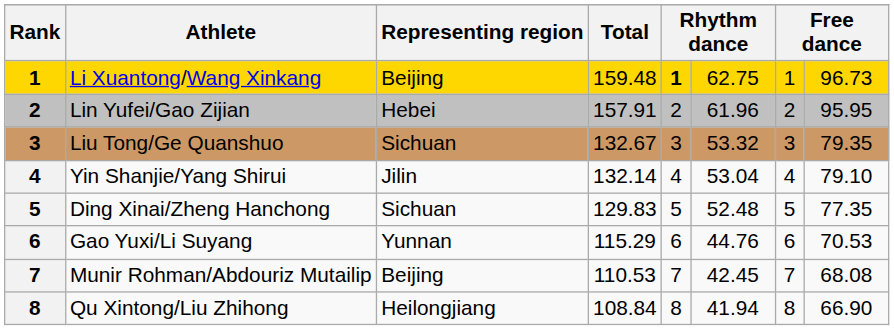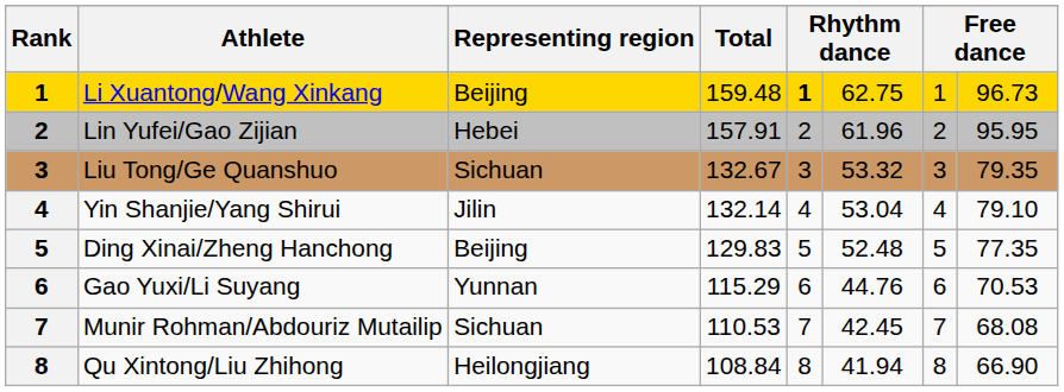 <table class="wikitable sortable">
 <tr>
 </tr>
 <tr>
 <th>Rank</th>
 <th>Athlete</th>
 <th>Representing region</th>
 <th>Total</th>
 <th colspan="2" width="80px">Rhythm dance</th>
 <th colspan="2" width="80px">Free dance</th>
 </tr>
 <tr bgcolor="gold">
 <td align="center"><strong>1</strong></td>
 <td><a href='#'>Li Xuantong</a>/<a href='#'>Wang Xinkang</a></td>
 <td>Beijing</td>
 <td align="center">159.48</td>
 <td align="center"><strong>1</strong></td>
 <td align="center">62.75</td>
 <td align="center">1</td>
 <td align="center">96.73</td>
 </tr>
 <tr bgcolor="silver">
 <td align="center"><strong>2</strong></td>
 <td>Lin Yufei/Gao Zijian</td>
 <td>Hebei</td>
 <td align="center">157.91</td>
 <td align="center">2</td>
 <td align="center">61.96</td>
 <td align="center">2</td>
 <td align="center">95.95</td>
 </tr>
 <tr bgcolor="cc9966">
 <td align="center"><strong>3</strong></td>
 <td>Liu Tong/Ge Quanshuo</td>
 <td>Sichuan</td>
 <td align="center">132.67</td>
 <td align="center">3</td>
 <td align="center">53.32</td>
 <td align="center">3</td>
 <td align="center">79.35</td>
 </tr>
 <tr>
 <th>4</th>
 <td>Yin Shanjie/Yang Shirui</td>
 <td>Jilin</td>
 <td align="center">132.14</td>
 <td align="center">4</td>
 <td align="center">53.04</td>
 <td align="center">4</td>
 <td align="center">79.10</td>
 </tr>
 <tr>
 <th>5</th>
 <td>Ding Xinai/Zheng Hanchong</td>
-<td>Sichuan</td>
+<td>Beijing</td>
 <td align="center">129.83</td>
 <td align="center">5</td>
 <td align="center">52.48</td>
 <td align="center">5</td>
 <td align="center">77.35</td>
 </tr>
 <tr>
 <th>6</th>
 <td>Gao Yuxi/Li Suyang</td>
 <td>Yunnan</td>
 <td align="center">115.29</td>
 <td align="center">6</td>
 <td align="center">44.76</td>
 <td align="center">6</td>
 <td align="center">70.53</td>
 </tr>
 <tr>
 <th>7</th>
 <td>Munir Rohman/Abdouriz Mutailip</td>
-<td>Beijing</td>
+<td>Sichuan</td>
 <td align="center">110.53</td>
 <td align="center">7</td>
 <td align="center">42.45</td>
 <td align="center">7</td>
 <td align="center">68.08</td>
 </tr>
 <tr>
 <th>8</th>
 <td>Qu Xintong/Liu Zhihong</td>
 <td>Heilongjiang</td>
 <td align="center">108.84</td>
 <td align="center">8</td>
 <td align="center">41.94</td>
 <td align="center">8</td>
 <td align="center">66.90</td>
 </tr>
 </table>
